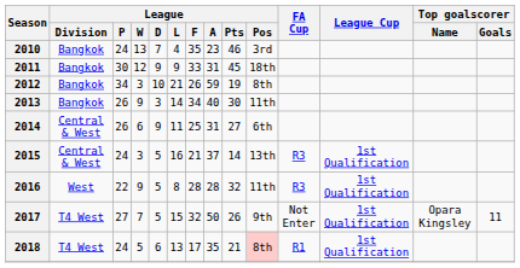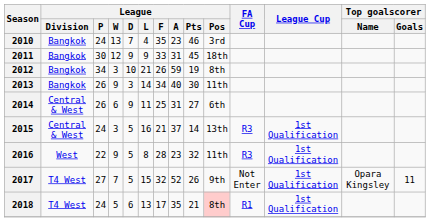 <table class="wikitable" style="text-align: center">
 <tr>
 <th rowspan=2>Season</th>
 <th colspan=9>League</th>
 <th rowspan=2><a href='#'>FA Cup</a></th>
 <th rowspan=2><a href='#'>League Cup</a></th>
 <th colspan=2>Top goalscorer</th>
 </tr>
 <tr>
 <th>Division</th>
 <th>P</th>
 <th>W</th>
 <th>D</th>
 <th>L</th>
 <th>F</th>
 <th>A</th>
 <th>Pts</th>
 <th>Pos</th>
 <th>Name</th>
 <th>Goals</th>
 </tr>
 <tr>
 <th>2010</th>
 <td><a href='#'>Bangkok</a></td>
 <td>24</td>
 <td>13</td>
 <td>7</td>
 <td>4</td>
 <td>35</td>
 <td>23</td>
 <td>46</td>
 <td>3rd</td>
 <td></td>
 <td></td>
 <td></td>
 <td></td>
 </tr>
 <tr>
 <th>2011</th>
 <td><a href='#'>Bangkok</a></td>
 <td>30</td>
 <td>12</td>
 <td>9</td>
 <td>9</td>
 <td>33</td>
 <td>31</td>
 <td>45</td>
 <td>18th</td>
 <td></td>
 <td></td>
 <td></td>
 <td></td>
 </tr>
 <tr>
 <th>2012</th>
 <td><a href='#'>Bangkok</a></td>
 <td>34</td>
 <td>3</td>
 <td>10</td>
 <td>21</td>
 <td>26</td>
 <td>59</td>
 <td>19</td>
 <td>8th</td>
 <td></td>
 <td></td>
 <td></td>
 <td></td>
 </tr>
 <tr>
 <th>2013</th>
 <td><a href='#'>Bangkok</a></td>
 <td>26</td>
 <td>9</td>
 <td>3</td>
 <td>14</td>
 <td>34</td>
 <td>40</td>
 <td>30</td>
 <td>11th</td>
 <td></td>
 <td></td>
 <td></td>
 <td></td>
 </tr>
 <tr>
 <th>2014</th>
 <td><a href='#'>Central & West</a></td>
 <td>26</td>
 <td>6</td>
 <td>9</td>
 <td>11</td>
 <td>25</td>
 <td>31</td>
 <td>27</td>
 <td>6th</td>
 <td></td>
 <td></td>
 <td></td>
 <td></td>
 </tr>
 <tr>
 <th>2015</th>
 <td><a href='#'>Central & West</a></td>
 <td>24</td>
 <td>3</td>
 <td>5</td>
 <td>16</td>
 <td>21</td>
 <td>37</td>
 <td>14</td>
 <td>13th</td>
 <td><a href='#'>R3</a></td>
 <td><a href='#'>1st Qualification</a></td>
 <td></td>
 <td></td>
 </tr>
 <tr>
 <th>2016</th>
 <td><a href='#'>West</a></td>
 <td>22</td>
 <td>9</td>
 <td>5</td>
 <td>8</td>
 <td>28</td>
-<td>28</td>
+<td>23</td>
 <td>32</td>
 <td>11th</td>
 <td><a href='#'>R3</a></td>
 <td><a href='#'>1st Qualification</a></td>
 <td></td>
 <td></td>
 </tr>
 <tr>
 <th>2017</th>
 <td><a href='#'>T4 West</a></td>
 <td>27</td>
 <td>7</td>
 <td>5</td>
 <td>15</td>
 <td>32</td>
-<td>50</td>
+<td>52</td>
 <td>26</td>
 <td>9th</td>
 <td>Not Enter</td>
 <td><a href='#'>1st Qualification</a></td>
 <td>Opara Kingsley</td>
 <td>11</td>
 </tr>
 <tr>
 <th>2018</th>
 <td><a href='#'>T4 West</a></td>
 <td>24</td>
 <td>5</td>
 <td>6</td>
 <td>13</td>
 <td>17</td>
 <td>35</td>
 <td>21</td>
 <td bgcolor="#FFCCCC">8th</td>
 <td><a href='#'>R1</a></td>
 <td><a href='#'>1st Qualification</a></td>
 <td></td>
 <td></td>
 </tr>
 <tr>
 </tr>
 </table>
